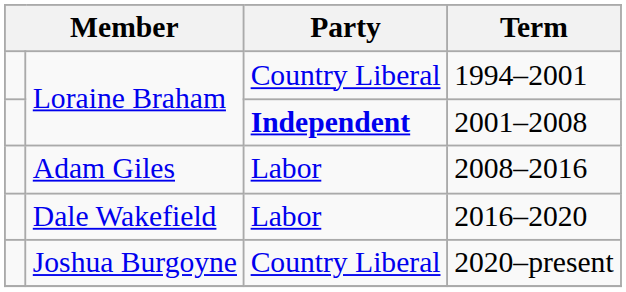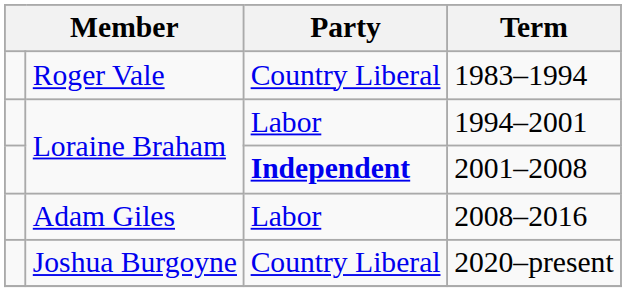 <table class="wikitable">
 <tr>
 <th colspan="2">Member</th>
 <th>Party</th>
 <th>Term</th>
 </tr>
 <tr>
 <td> </td>
+<td><a href='#'>Roger Vale</a></td>
+<td><a href='#'>Country Liberal</a></td>
+<td>1983–1994</td>
+</tr>
+<tr>
+<td> </td>
 <td rowspan="2"><a href='#'>Loraine Braham</a></td>
-<td><a href='#'>Country Liberal</a></td>
+<td><a href='#'>Labor</a></td>
 <td>1994–2001</td>
 </tr>
 <tr>
 <td> </td>
 <td><strong><a href='#'>Independent</a></strong></td>
 <td>2001–2008</td>
 </tr>
 <tr>
 <td> </td>
 <td><a href='#'>Adam Giles</a></td>
 <td><a href='#'>Labor</a></td>
 <td>2008–2016</td>
 </tr>
 <tr>
 <td> </td>
-<td><a href='#'>Dale Wakefield</a></td>
-<td><a href='#'>Labor</a></td>
-<td>2016–2020</td>
-</tr>
-<tr>
-<td> </td>
 <td><a href='#'>Joshua Burgoyne</a></td>
 <td><a href='#'>Country Liberal</a></td>
 <td>2020–present</td>
 </tr>
 <tr>
 </tr>
 </table>
